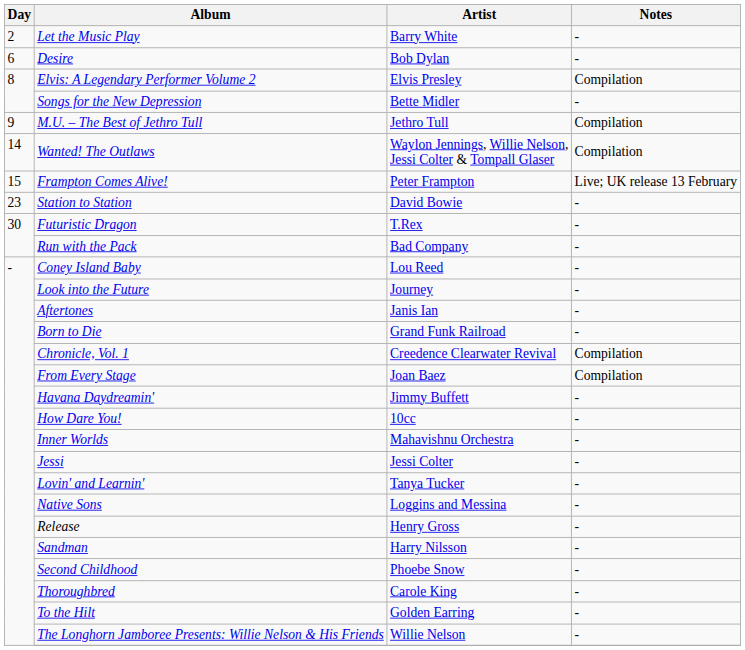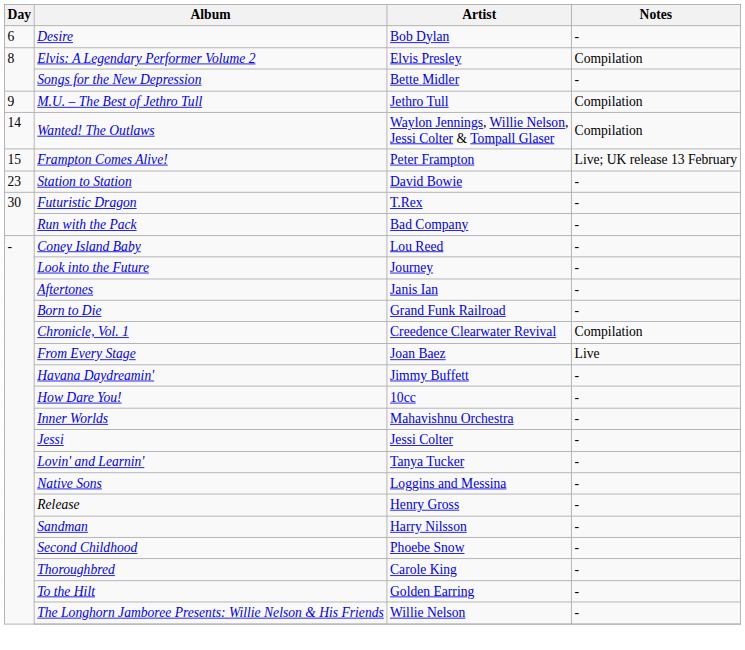 <table class="wikitable">
 <tr>
 <th>Day</th>
 <th>Album</th>
 <th>Artist</th>
 <th>Notes</th>
-</tr>
-<tr>
-<td style="vertical-align:top;">2</td>
-<td><em><a href='#'>Let the Music Play</a></em></td>
-<td><a href='#'>Barry White</a></td>
-<td>-</td>
 </tr>
 <tr>
 <td style="vertical-align:top;">6</td>
 <td><em><a href='#'>Desire</a></em></td>
 <td><a href='#'>Bob Dylan</a></td>
 <td>-</td>
 </tr>
 <tr>
 <td rowspan="2" style="vertical-align:top;">8</td>
 <td><em><a href='#'>Elvis: A Legendary Performer Volume 2</a></em></td>
 <td><a href='#'>Elvis Presley</a></td>
 <td>Compilation</td>
 </tr>
 <tr>
 <td><em><a href='#'>Songs for the New Depression</a></em></td>
 <td><a href='#'>Bette Midler</a></td>
 <td>-</td>
 </tr>
 <tr>
 <td style="vertical-align:top;">9</td>
 <td><em><a href='#'>M.U. – The Best of Jethro Tull</a></em></td>
 <td><a href='#'>Jethro Tull</a></td>
 <td>Compilation</td>
 </tr>
 <tr>
 <td style="vertical-align:top;">14</td>
 <td><em><a href='#'>Wanted! The Outlaws</a></em></td>
 <td><a href='#'>Waylon Jennings</a>, <a href='#'>Willie Nelson</a>, <br><a href='#'>Jessi Colter</a> & <a href='#'>Tompall Glaser</a></td>
 <td>Compilation</td>
 </tr>
 <tr>
 <td style="vertical-align:top;">15</td>
 <td><em><a href='#'>Frampton Comes Alive!</a></em></td>
 <td><a href='#'>Peter Frampton</a></td>
 <td>Live; UK release 13 February</td>
 </tr>
 <tr>
 <td style="vertical-align:top;">23</td>
 <td><em><a href='#'>Station to Station</a></em></td>
 <td><a href='#'>David Bowie</a></td>
 <td>-</td>
 </tr>
 <tr>
 <td rowspan="2" style="vertical-align:top;">30</td>
 <td><em><a href='#'>Futuristic Dragon</a></em></td>
 <td><a href='#'>T.Rex</a></td>
 <td>-</td>
 </tr>
 <tr>
 <td><em><a href='#'>Run with the Pack</a></em></td>
 <td><a href='#'>Bad Company</a></td>
 <td>-</td>
 </tr>
 <tr>
 <td rowspan="19" style="vertical-align:top;">-</td>
 <td><em><a href='#'>Coney Island Baby</a></em></td>
 <td><a href='#'>Lou Reed</a></td>
 <td>-</td>
 </tr>
 <tr>
 <td><em><a href='#'>Look into the Future</a></em></td>
 <td><a href='#'>Journey</a></td>
 <td>-</td>
 </tr>
 <tr>
 <td><em><a href='#'>Aftertones</a></em></td>
 <td><a href='#'>Janis Ian</a></td>
 <td>-</td>
 </tr>
 <tr>
 <td><em><a href='#'>Born to Die</a></em></td>
 <td><a href='#'>Grand Funk Railroad</a></td>
 <td>-</td>
 </tr>
 <tr>
 <td><em><a href='#'>Chronicle, Vol. 1</a></em></td>
 <td><a href='#'>Creedence Clearwater Revival</a></td>
 <td>Compilation</td>
 </tr>
 <tr>
 <td><em><a href='#'>From Every Stage</a></em></td>
 <td><a href='#'>Joan Baez</a></td>
-<td>Compilation</td>
+<td>Live</td>
 </tr>
 <tr>
 <td><em><a href='#'>Havana Daydreamin'</a></em></td>
 <td><a href='#'>Jimmy Buffett</a></td>
 <td>-</td>
 </tr>
 <tr>
 <td><em><a href='#'>How Dare You!</a></em></td>
 <td><a href='#'>10cc</a></td>
 <td>-</td>
 </tr>
 <tr>
 <td><em><a href='#'>Inner Worlds</a></em></td>
 <td><a href='#'>Mahavishnu Orchestra</a></td>
 <td>-</td>
 </tr>
 <tr>
 <td><em><a href='#'>Jessi</a></em></td>
 <td><a href='#'>Jessi Colter</a></td>
 <td>-</td>
 </tr>
 <tr>
 <td><em><a href='#'>Lovin' and Learnin'</a></em></td>
 <td><a href='#'>Tanya Tucker</a></td>
 <td>-</td>
 </tr>
 <tr>
 <td><em><a href='#'>Native Sons</a></em></td>
 <td><a href='#'>Loggins and Messina</a></td>
 <td>-</td>
 </tr>
 <tr>
 <td><em>Release</em></td>
 <td><a href='#'>Henry Gross</a></td>
 <td>-</td>
 </tr>
 <tr>
 <td><em><a href='#'>Sandman</a></em></td>
 <td><a href='#'>Harry Nilsson</a></td>
 <td>-</td>
 </tr>
 <tr>
 <td><em><a href='#'>Second Childhood</a></em></td>
 <td><a href='#'>Phoebe Snow</a></td>
 <td>-</td>
 </tr>
 <tr>
 <td><em><a href='#'>Thoroughbred</a></em></td>
 <td><a href='#'>Carole King</a></td>
 <td>-</td>
 </tr>
 <tr>
 <td><em><a href='#'>To the Hilt</a></em></td>
 <td><a href='#'>Golden Earring</a></td>
 <td>-</td>
 </tr>
 <tr>
 <td><em><a href='#'>The Longhorn Jamboree Presents: Willie Nelson & His Friends</a></em></td>
 <td><a href='#'>Willie Nelson</a></td>
 <td>-</td>
 </tr>
 <tr>
 </tr>
 </table>
